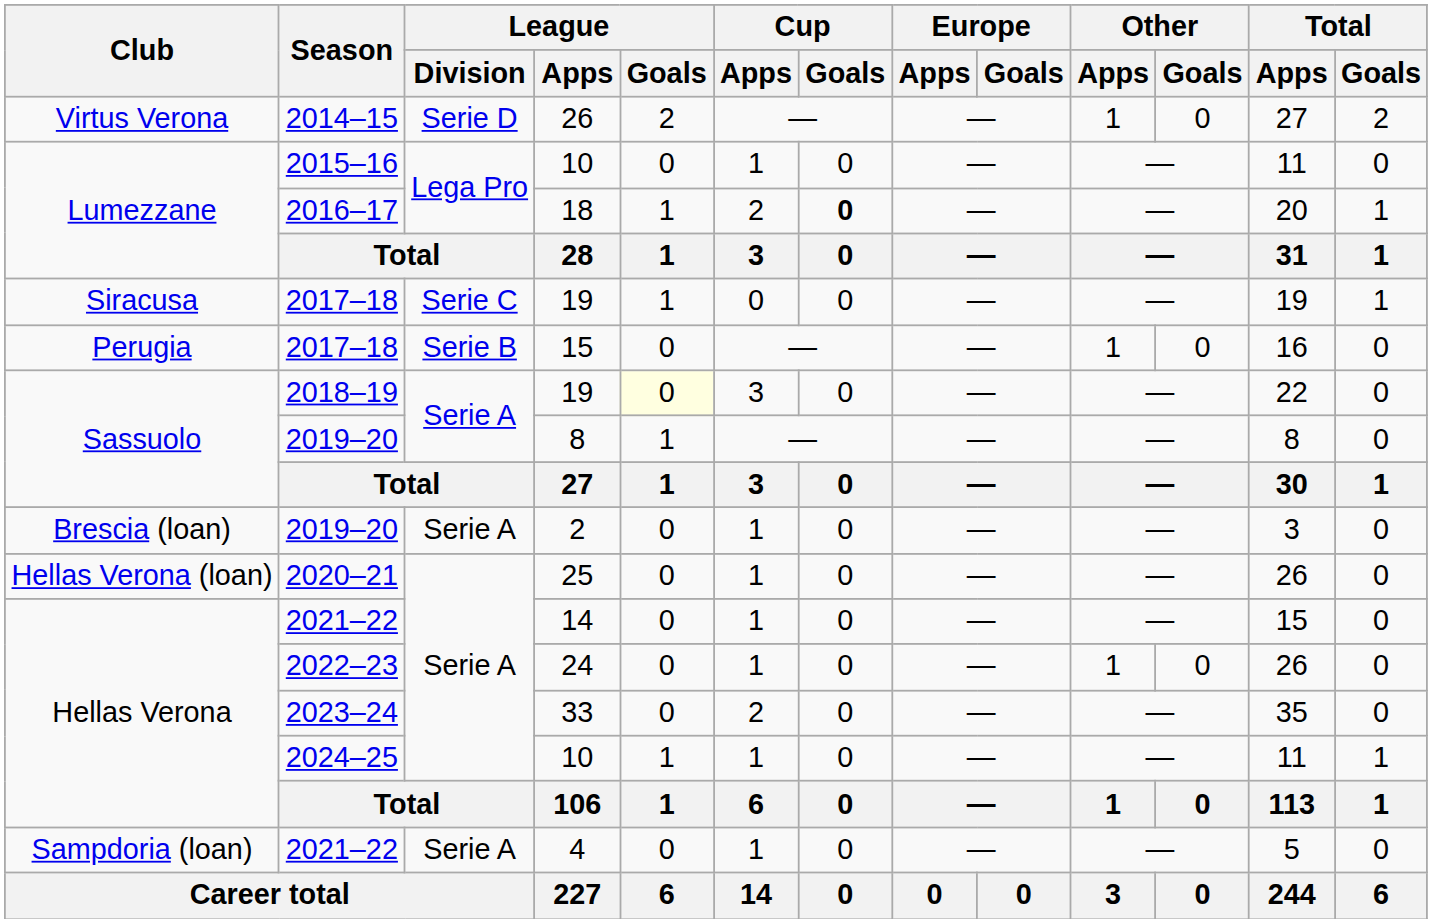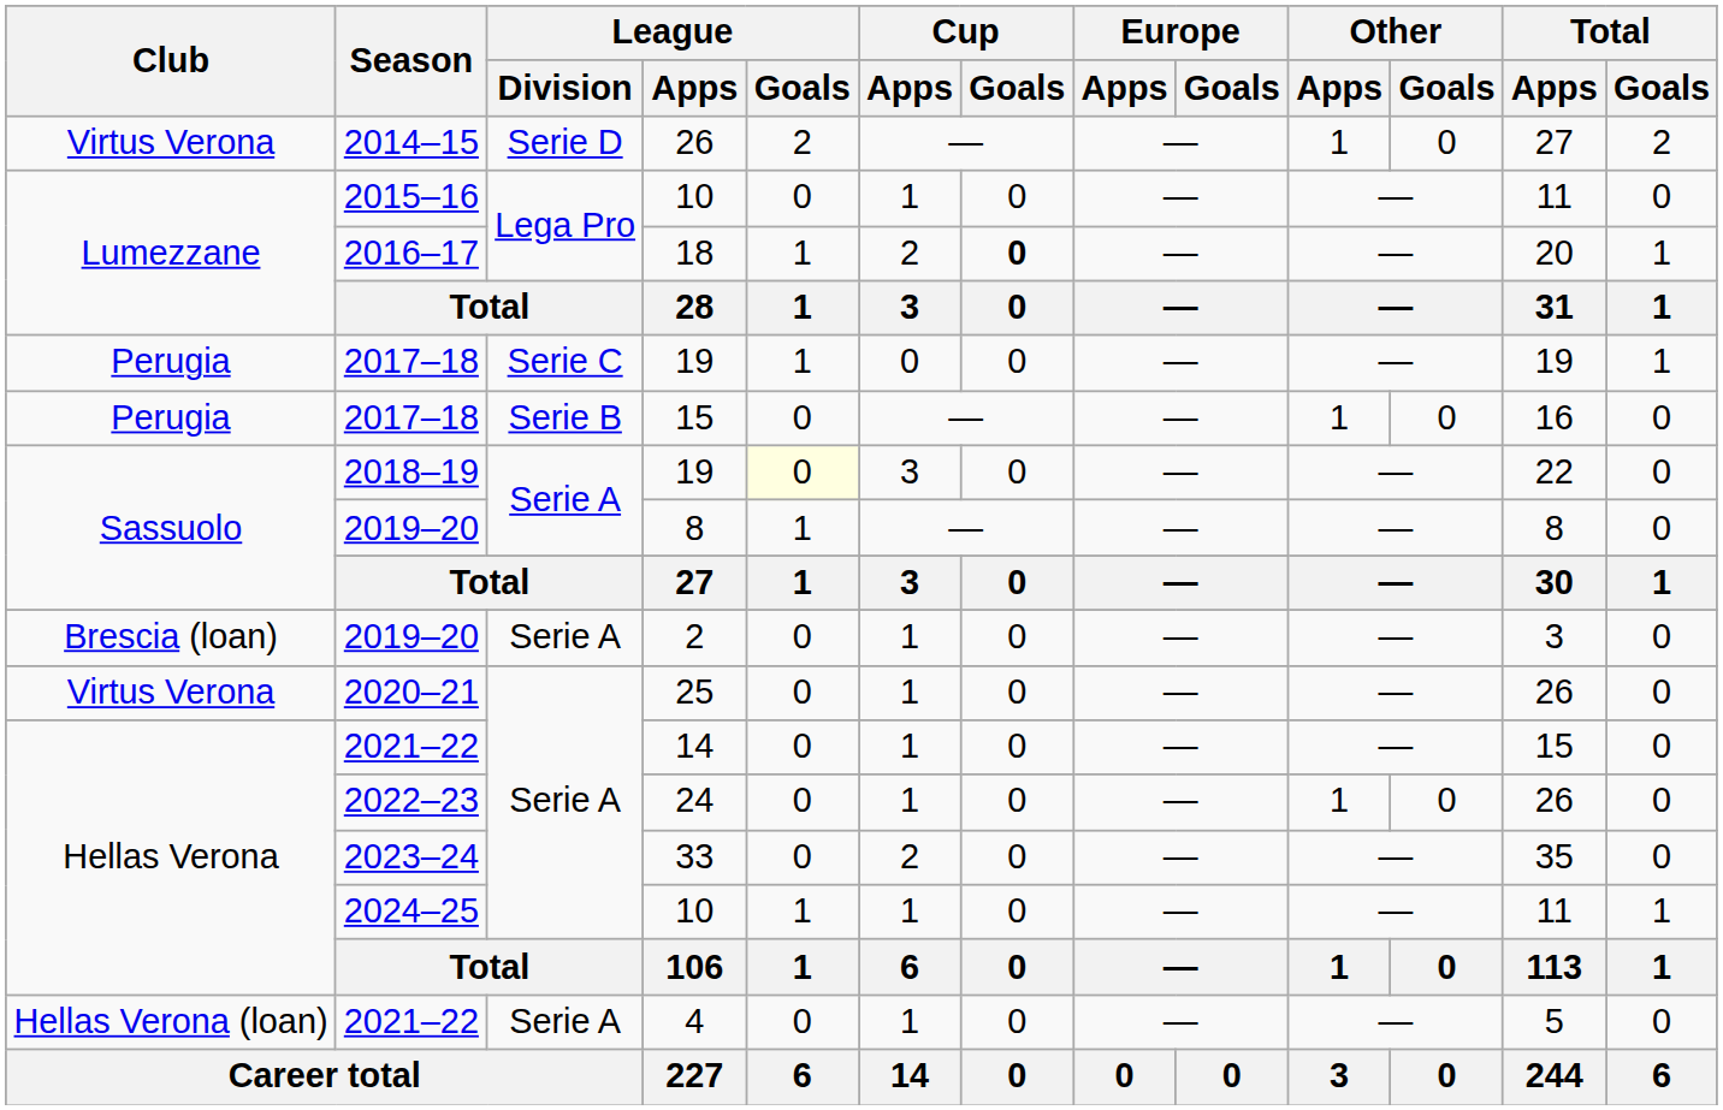 <table class="wikitable" style="text-align:center">
 <tr>
 <th rowspan="2">Club</th>
 <th rowspan="2">Season</th>
 <th colspan="3">League</th>
 <th colspan="2">Cup</th>
 <th colspan="2">Europe</th>
 <th colspan="2">Other</th>
 <th colspan="2">Total</th>
 </tr>
 <tr>
 <th>Division</th>
 <th>Apps</th>
 <th>Goals</th>
 <th>Apps</th>
 <th>Goals</th>
 <th>Apps</th>
 <th>Goals</th>
 <th>Apps</th>
 <th>Goals</th>
 <th>Apps</th>
 <th>Goals</th>
 </tr>
 <tr>
 <td><a href='#'>Virtus Verona</a></td>
 <td><a href='#'>2014–15</a></td>
 <td><a href='#'>Serie D</a></td>
 <td>26</td>
 <td>2</td>
 <td colspan="2">—</td>
 <td colspan="2">—</td>
 <td>1</td>
 <td>0</td>
 <td>27</td>
 <td>2</td>
 </tr>
 <tr>
 <td rowspan="3"><a href='#'>Lumezzane</a></td>
 <td><a href='#'>2015–16</a></td>
 <td rowspan="2"><a href='#'>Lega Pro</a></td>
 <td>10</td>
 <td>0</td>
 <td>1</td>
 <td>0</td>
 <td colspan="2">—</td>
 <td colspan="2">—</td>
 <td>11</td>
 <td>0</td>
 </tr>
 <tr>
 <td><a href='#'>2016–17</a></td>
 <td>18</td>
 <td>1</td>
 <td>2</td>
 <td><strong>0</strong></td>
 <td colspan="2">—</td>
 <td colspan="2">—</td>
 <td>20</td>
 <td>1</td>
 </tr>
 <tr>
 <th colspan="2">Total</th>
 <th>28</th>
 <th>1</th>
 <th>3</th>
 <th>0</th>
 <th colspan="2">—</th>
 <th colspan="2">—</th>
 <th>31</th>
 <th>1</th>
 </tr>
 <tr>
-<td><a href='#'>Siracusa</a></td>
+<td><a href='#'>Perugia</a></td>
 <td><a href='#'>2017–18</a></td>
 <td><a href='#'>Serie C</a></td>
 <td>19</td>
 <td>1</td>
 <td>0</td>
 <td>0</td>
 <td colspan="2">—</td>
 <td colspan="2">—</td>
 <td>19</td>
 <td>1</td>
 </tr>
 <tr>
 <td><a href='#'>Perugia</a></td>
 <td><a href='#'>2017–18</a></td>
 <td><a href='#'>Serie B</a></td>
 <td>15</td>
 <td>0</td>
 <td colspan="2">—</td>
 <td colspan="2">—</td>
 <td>1</td>
 <td>0</td>
 <td>16</td>
 <td>0</td>
 </tr>
 <tr>
 <td rowspan="3"><a href='#'>Sassuolo</a></td>
 <td><a href='#'>2018–19</a></td>
 <td rowspan="2"><a href='#'>Serie A</a></td>
 <td>19</td>
 <td style="background: lightyellow;">0</td>
 <td>3</td>
 <td>0</td>
 <td colspan="2">—</td>
 <td colspan="2">—</td>
 <td>22</td>
 <td>0</td>
 </tr>
 <tr>
 <td><a href='#'>2019–20</a></td>
 <td>8</td>
 <td>1</td>
 <td colspan="2">—</td>
 <td colspan="2">—</td>
 <td colspan="2">—</td>
 <td>8</td>
 <td>0</td>
 </tr>
 <tr>
 <th colspan="2">Total</th>
 <th>27</th>
 <th>1</th>
 <th>3</th>
 <th>0</th>
 <th colspan="2">—</th>
 <th colspan="2">—</th>
 <th>30</th>
 <th>1</th>
 </tr>
 <tr>
 <td><a href='#'>Brescia</a> (loan)</td>
 <td><a href='#'>2019–20</a></td>
 <td>Serie A</td>
 <td>2</td>
 <td>0</td>
 <td>1</td>
 <td>0</td>
 <td colspan="2">—</td>
 <td colspan="2">—</td>
 <td>3</td>
 <td>0</td>
 </tr>
 <tr>
-<td><a href='#'>Hellas Verona</a> (loan)</td>
+<td><a href='#'>Virtus Verona</a></td>
 <td><a href='#'>2020–21</a></td>
 <td rowspan="5">Serie A</td>
 <td>25</td>
 <td>0</td>
 <td>1</td>
 <td>0</td>
 <td colspan="2">—</td>
 <td colspan="2">—</td>
 <td>26</td>
 <td>0</td>
 </tr>
 <tr>
 <td rowspan="5">Hellas Verona</td>
 <td><a href='#'>2021–22</a></td>
 <td>14</td>
 <td>0</td>
 <td>1</td>
 <td>0</td>
 <td colspan="2">—</td>
 <td colspan="2">—</td>
 <td>15</td>
 <td>0</td>
 </tr>
 <tr>
 <td><a href='#'>2022–23</a></td>
 <td>24</td>
 <td>0</td>
 <td>1</td>
 <td>0</td>
 <td colspan="2">—</td>
 <td>1</td>
 <td>0</td>
 <td>26</td>
 <td>0</td>
 </tr>
 <tr>
 <td><a href='#'>2023–24</a></td>
 <td>33</td>
 <td>0</td>
 <td>2</td>
 <td>0</td>
 <td colspan="2">—</td>
 <td colspan="2">—</td>
 <td>35</td>
 <td>0</td>
 </tr>
 <tr>
 <td><a href='#'>2024–25</a></td>
 <td>10</td>
 <td>1</td>
 <td>1</td>
 <td>0</td>
 <td colspan="2">—</td>
 <td colspan="2">—</td>
 <td>11</td>
 <td>1</td>
 </tr>
 <tr>
 <th colspan="2">Total</th>
 <th>106</th>
 <th>1</th>
 <th>6</th>
 <th>0</th>
 <th colspan="2">—</th>
 <th>1</th>
 <th>0</th>
 <th>113</th>
 <th>1</th>
 </tr>
 <tr>
-<td><a href='#'>Sampdoria</a> (loan)</td>
+<td><a href='#'>Hellas Verona</a> (loan)</td>
 <td><a href='#'>2021–22</a></td>
 <td>Serie A</td>
 <td>4</td>
 <td>0</td>
 <td>1</td>
 <td>0</td>
 <td colspan="2">—</td>
 <td colspan="2">—</td>
 <td>5</td>
 <td>0</td>
 </tr>
 <tr>
 <th colspan="3">Career total</th>
 <th>227</th>
 <th>6</th>
 <th>14</th>
 <th>0</th>
 <th>0</th>
 <th>0</th>
 <th>3</th>
 <th>0</th>
 <th>244</th>
 <th>6</th>
 </tr>
 </table>
